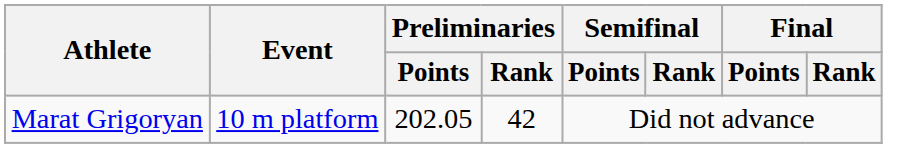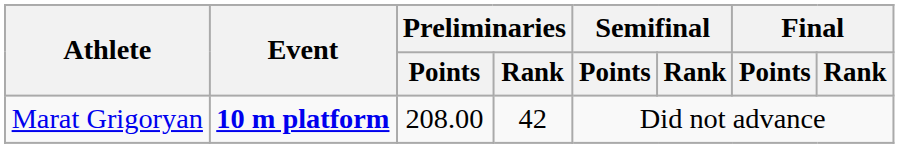 <table class="wikitable" style="text-align:center; font-size:90%;">
 <tr>
 <th rowspan=2>Athlete</th>
 <th rowspan=2>Event</th>
 <th colspan=2>Preliminaries</th>
 <th colspan=2>Semifinal</th>
 <th colspan=2>Final</th>
 </tr>
 <tr style="font-size:95%">
 <th>Points</th>
 <th>Rank</th>
 <th>Points</th>
 <th>Rank</th>
 <th>Points</th>
 <th>Rank</th>
 </tr>
 <tr>
 <td align=left><a href='#'>Marat Grigoryan</a></td>
-<td align=left><a href='#'>10 m platform</a></td>
-<td>202.05</td>
+<td align=left><strong><a href='#'>10 m platform</a></strong></td>
+<td>208.00</td>
 <td>42</td>
 <td colspan=4>Did not advance</td>
 </tr>
 </table>
